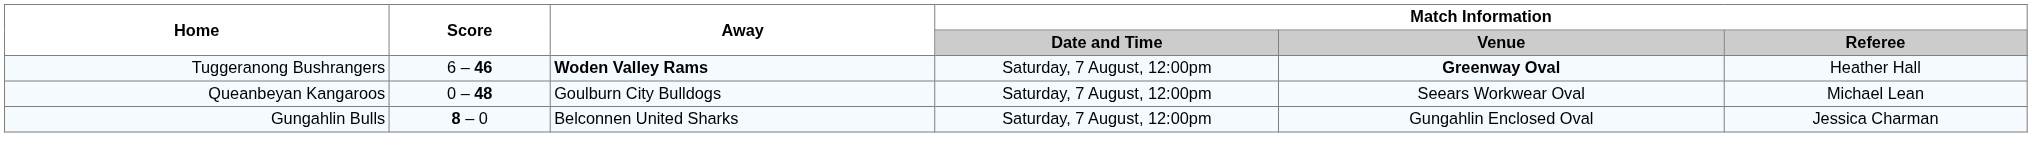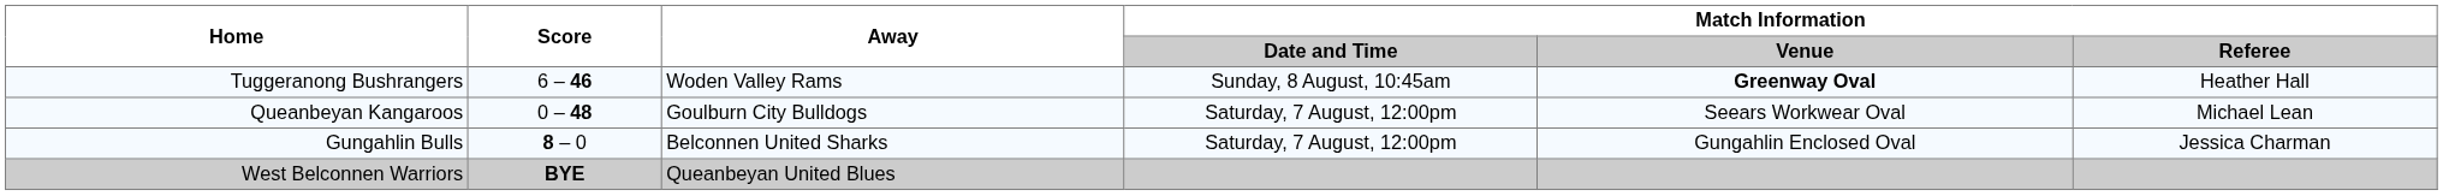 <table border="1" cellpadding="3" cellspacing="0" width="100%" style="border-collapse:collapse;  text-align:center;">
 <tr>
 <th rowspan="2" width="19%">Home</th>
 <th rowspan="2" width="8%">Score</th>
 <th rowspan="2" width="19%">Away</th>
 <th colspan="3">Match Information</th>
 </tr>
 <tr bgcolor="#CCCCCC">
 <th width="17%">Date and Time</th>
 <th width="22%">Venue</th>
 <th width="50%">Referee</th>
 </tr>
 <tr style="text-align:center; background:#f5faff;">
 <td align="right">Tuggeranong Bushrangers </td>
 <td>6 – <strong>46</strong></td>
-<td align="left"><strong> Woden Valley Rams</strong></td>
-<td>Saturday, 7 August, 12:00pm</td>
+<td align="left"> Woden Valley Rams</td>
+<td>Sunday, 8 August, 10:45am</td>
 <td><strong>Greenway Oval</strong></td>
 <td>Heather Hall</td>
 </tr>
 <tr style="text-align:center; background:#f5faff;">
 <td align="right">Queanbeyan Kangaroos </td>
 <td>0 – <strong>48</strong></td>
 <td align="left"> Goulburn City Bulldogs</td>
 <td>Saturday, 7 August, 12:00pm</td>
 <td>Seears Workwear Oval</td>
 <td>Michael Lean</td>
 </tr>
 <tr style="text-align:center; background:#f5faff;">
 <td align="right">Gungahlin Bulls </td>
 <td><strong>8</strong> – 0</td>
 <td align="left"> Belconnen United Sharks</td>
 <td>Saturday, 7 August, 12:00pm</td>
 <td>Gungahlin Enclosed Oval</td>
 <td>Jessica Charman</td>
 </tr>
+<tr style="text-align:center; background:#CCCCCC;">
+<td align="right">West Belconnen Warriors </td>
+<td><strong>BYE</strong></td>
+<td align="left"> Queanbeyan United Blues</td>
+<td></td>
+<td></td>
+<td></td>
+</tr>
 </table>
